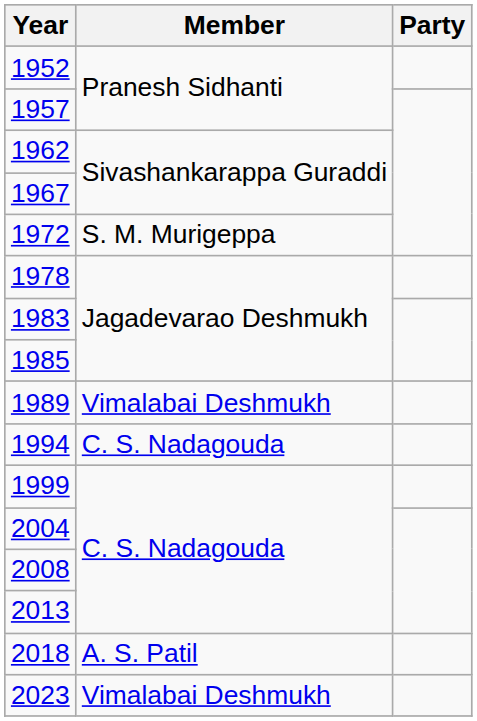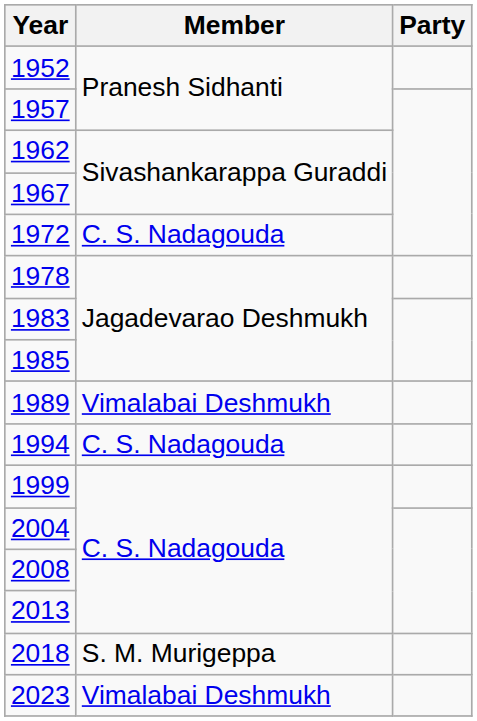 <table class="wikitable">
 <tr>
 <th>Year</th>
 <th>Member</th>
 <th colspan="2">Party</th>
 </tr>
 <tr>
 <td><a href='#'>1952</a></td>
 <td rowspan="2">Pranesh Sidhanti</td>
 <td></td>
 </tr>
 <tr>
 <td><a href='#'>1957</a></td>
 </tr>
 <tr>
 <td><a href='#'>1962</a></td>
 <td rowspan="2">Sivashankarappa Guraddi</td>
 </tr>
 <tr>
 <td><a href='#'>1967</a></td>
 </tr>
 <tr>
 <td><a href='#'>1972</a></td>
-<td>S. M. Murigeppa</td>
+<td><a href='#'>C. S. Nadagouda</a></td>
 </tr>
 <tr>
 <td><a href='#'>1978</a></td>
 <td rowspan="3">Jagadevarao Deshmukh</td>
 <td></td>
 </tr>
 <tr>
 <td><a href='#'>1983</a></td>
 </tr>
 <tr>
 <td><a href='#'>1985</a></td>
 </tr>
 <tr>
 <td><a href='#'>1989</a></td>
 <td><a href='#'>Vimalabai Deshmukh</a></td>
 <td></td>
 </tr>
 <tr>
 <td><a href='#'>1994</a></td>
 <td><a href='#'>C. S. Nadagouda</a></td>
 <td></td>
 </tr>
 <tr>
 <td><a href='#'>1999</a></td>
 <td rowspan="4"><a href='#'>C. S. Nadagouda</a></td>
 <td></td>
 </tr>
 <tr>
 <td><a href='#'>2004</a></td>
 </tr>
 <tr>
 <td><a href='#'>2008</a></td>
 </tr>
 <tr>
 <td><a href='#'>2013</a></td>
 </tr>
 <tr>
 <td><a href='#'>2018</a></td>
-<td><a href='#'>A. S. Patil</a></td>
+<td>S. M. Murigeppa</td>
 <td></td>
 </tr>
 <tr>
 <td><a href='#'>2023</a></td>
 <td><a href='#'>Vimalabai Deshmukh</a></td>
 <td></td>
 </tr>
 </table>
